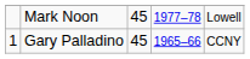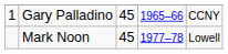 <table class="wikitable">
 <tr>
+</tr>
+<tr>
+<td>1</td>
+<td>Gary Palladino</td>
+<td>45</td>
+<td style="font-size:80%;"><a href='#'>1965–66</a></td>
+<td style="font-size:80%;">CCNY</td>
 </tr>
 <tr>
 <td></td>
 <td>Mark Noon</td>
 <td>45</td>
 <td style="font-size:80%;"><a href='#'>1977–78</a></td>
 <td style="font-size:80%;">Lowell</td>
 </tr>
-<tr>
-<td>1</td>
-<td>Gary Palladino</td>
-<td>45</td>
-<td style="font-size:80%;"><a href='#'>1965–66</a></td>
-<td style="font-size:80%;">CCNY</td>
-</tr>
 </table>
